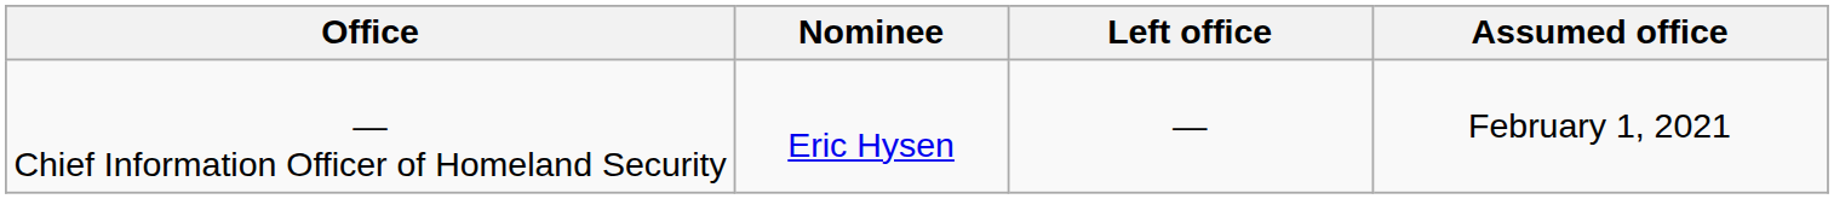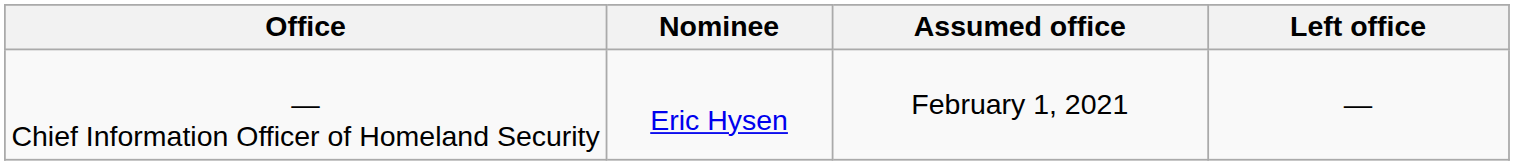 <table class="wikitable sortable" style="text-align:center">
 <tr>
 <th style="width:40%;">Office</th>
 <th style="width:15%;">Nominee</th>
+<th style="width:25%;" data-sort-type="date">Assumed office</th>
 <th style="width:20%;" data-sort-type="date">Left office</th>
-<th style="width:25%;" data-sort-type="date">Assumed office</th>
 </tr>
 <tr>
 <td><br>—<br>Chief Information Officer of Homeland Security</td>
 <td><br><a href='#'>Eric Hysen</a></td>
+<td>February 1, 2021</td>
 <td>—</td>
-<td>February 1, 2021</td>
 </tr>
 </table>
